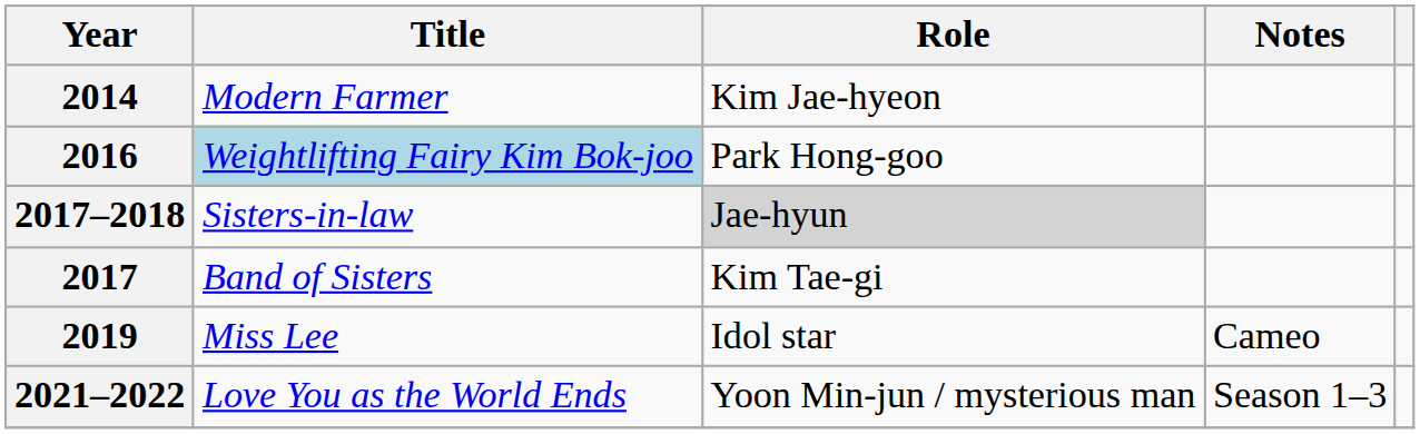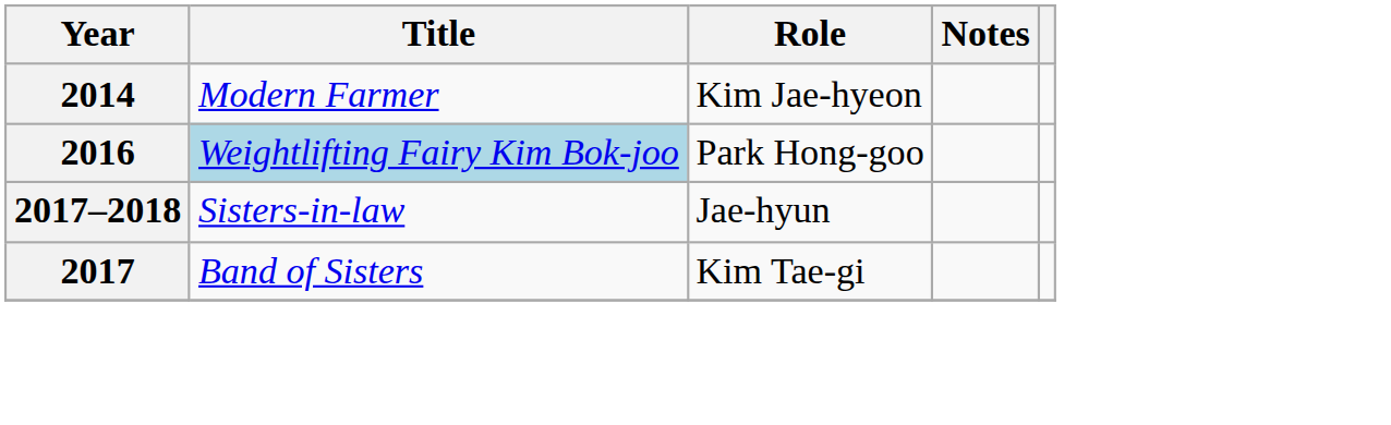 <table class="wikitable  plainrowheaders">
 <tr>
 <th scope="col">Year</th>
 <th scope="col">Title</th>
 <th scope="col">Role</th>
 <th scope="col">Notes</th>
 <th scope="col" class="unsortable"></th>
 </tr>
 <tr>
 <th scope="row">2014</th>
 <td><em><a href='#'>Modern Farmer</a></em></td>
 <td>Kim Jae-hyeon</td>
 <td></td>
 <td></td>
 </tr>
 <tr>
 <th scope="row">2016</th>
 <td style="background: lightblue;"><em><a href='#'>Weightlifting Fairy Kim Bok-joo</a></em></td>
 <td>Park Hong-goo</td>
 <td></td>
 <td></td>
 </tr>
 <tr>
 <th scope="row">2017–2018</th>
 <td><em><a href='#'>Sisters-in-law</a></em></td>
-<td style="background: lightgrey;">Jae-hyun</td>
+<td>Jae-hyun</td>
 <td></td>
 <td></td>
 </tr>
 <tr>
 <th scope="row">2017</th>
 <td><em><a href='#'>Band of Sisters</a></em></td>
 <td>Kim Tae-gi</td>
 <td></td>
 <td></td>
 </tr>
 <tr>
-<th scope="row">2019</th>
-<td><em><a href='#'>Miss Lee</a></em></td>
-<td>Idol star</td>
-<td>Cameo</td>
-<td></td>
-</tr>
-<tr>
-<th scope="row">2021–2022</th>
-<td><em><a href='#'>Love You as the World Ends</a></em></td>
-<td>Yoon Min-jun / mysterious man</td>
-<td>Season 1–3</td>
-<td></td>
-</tr>
-<tr>
 </tr>
 </table>
